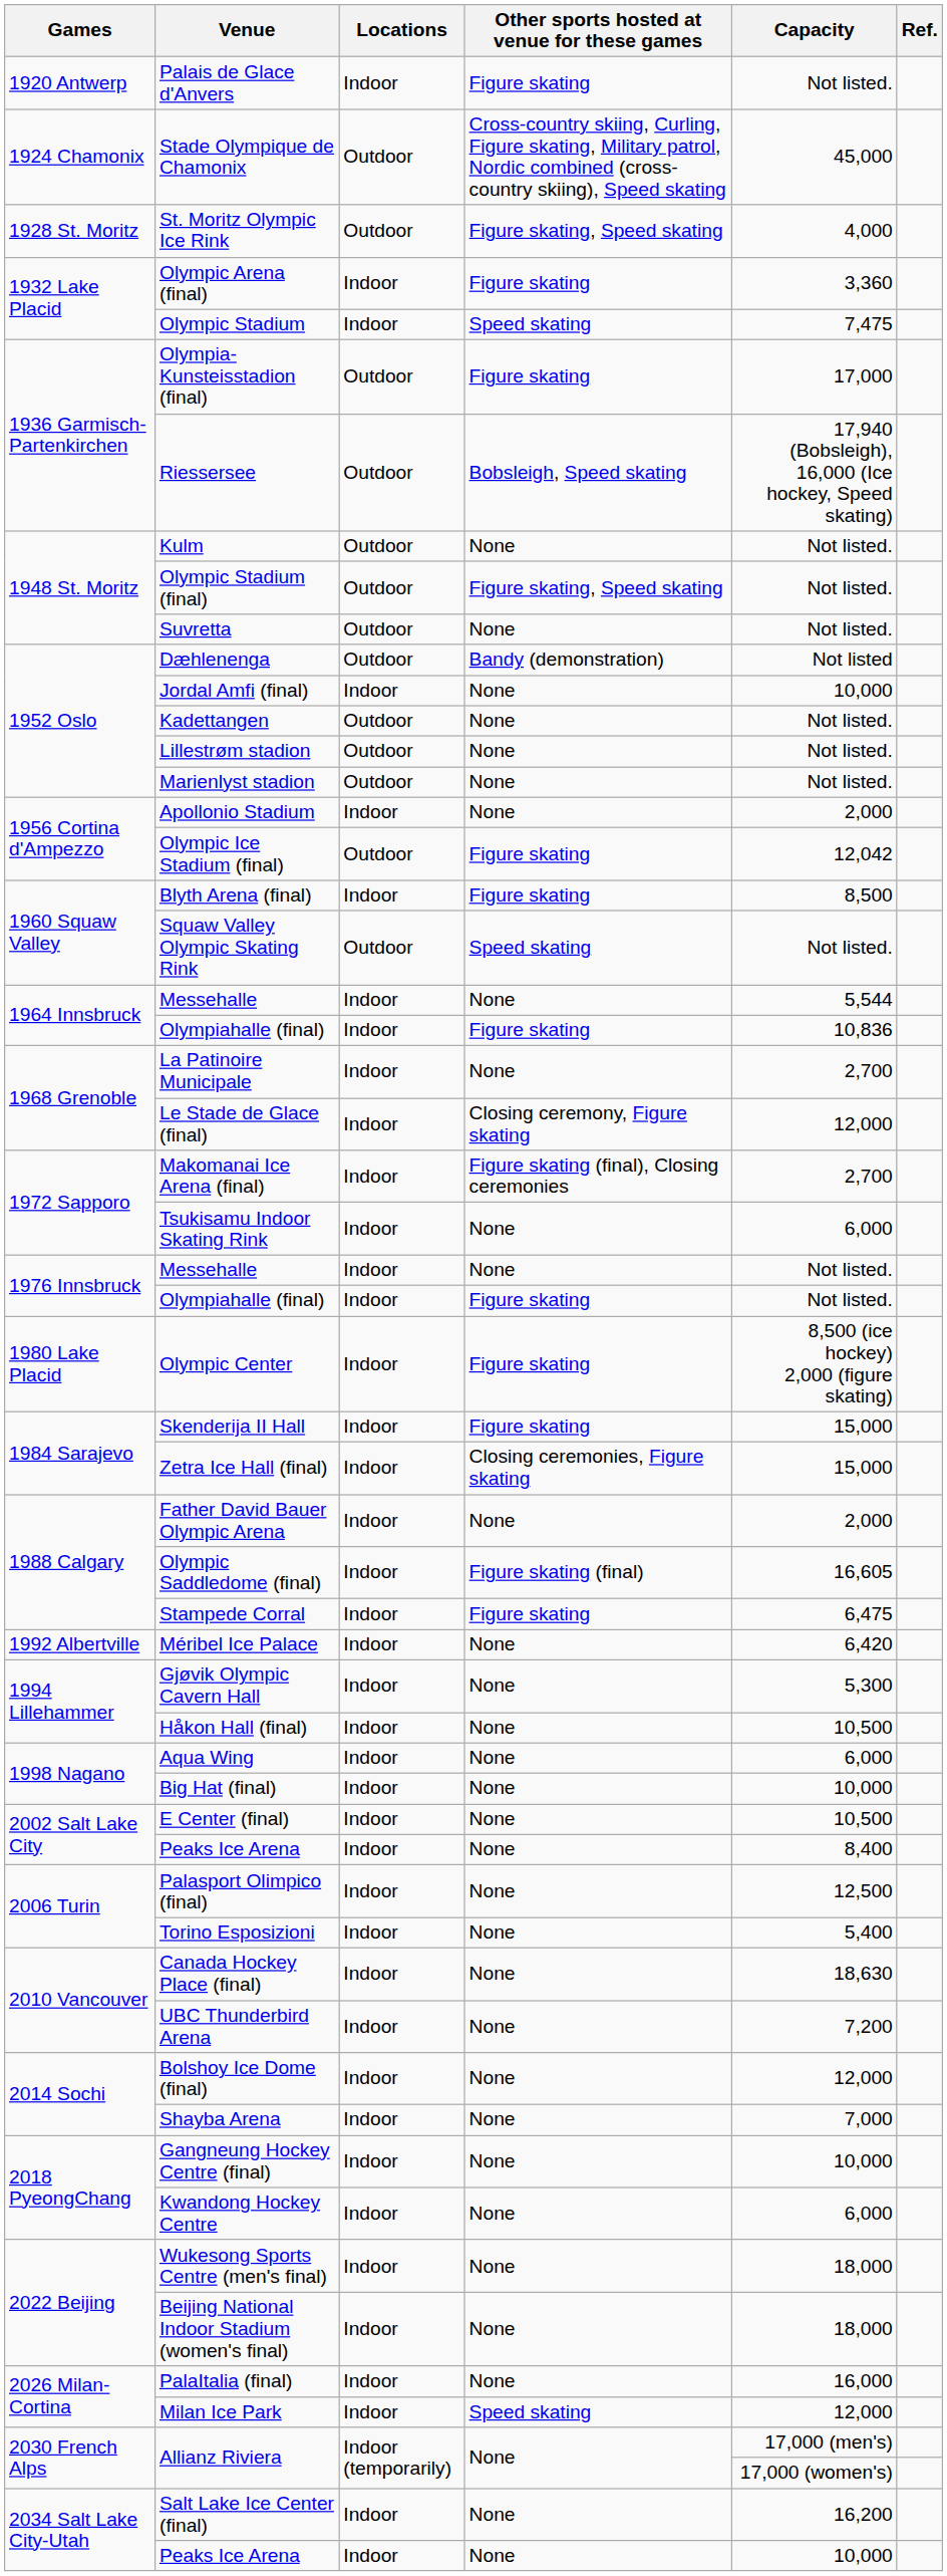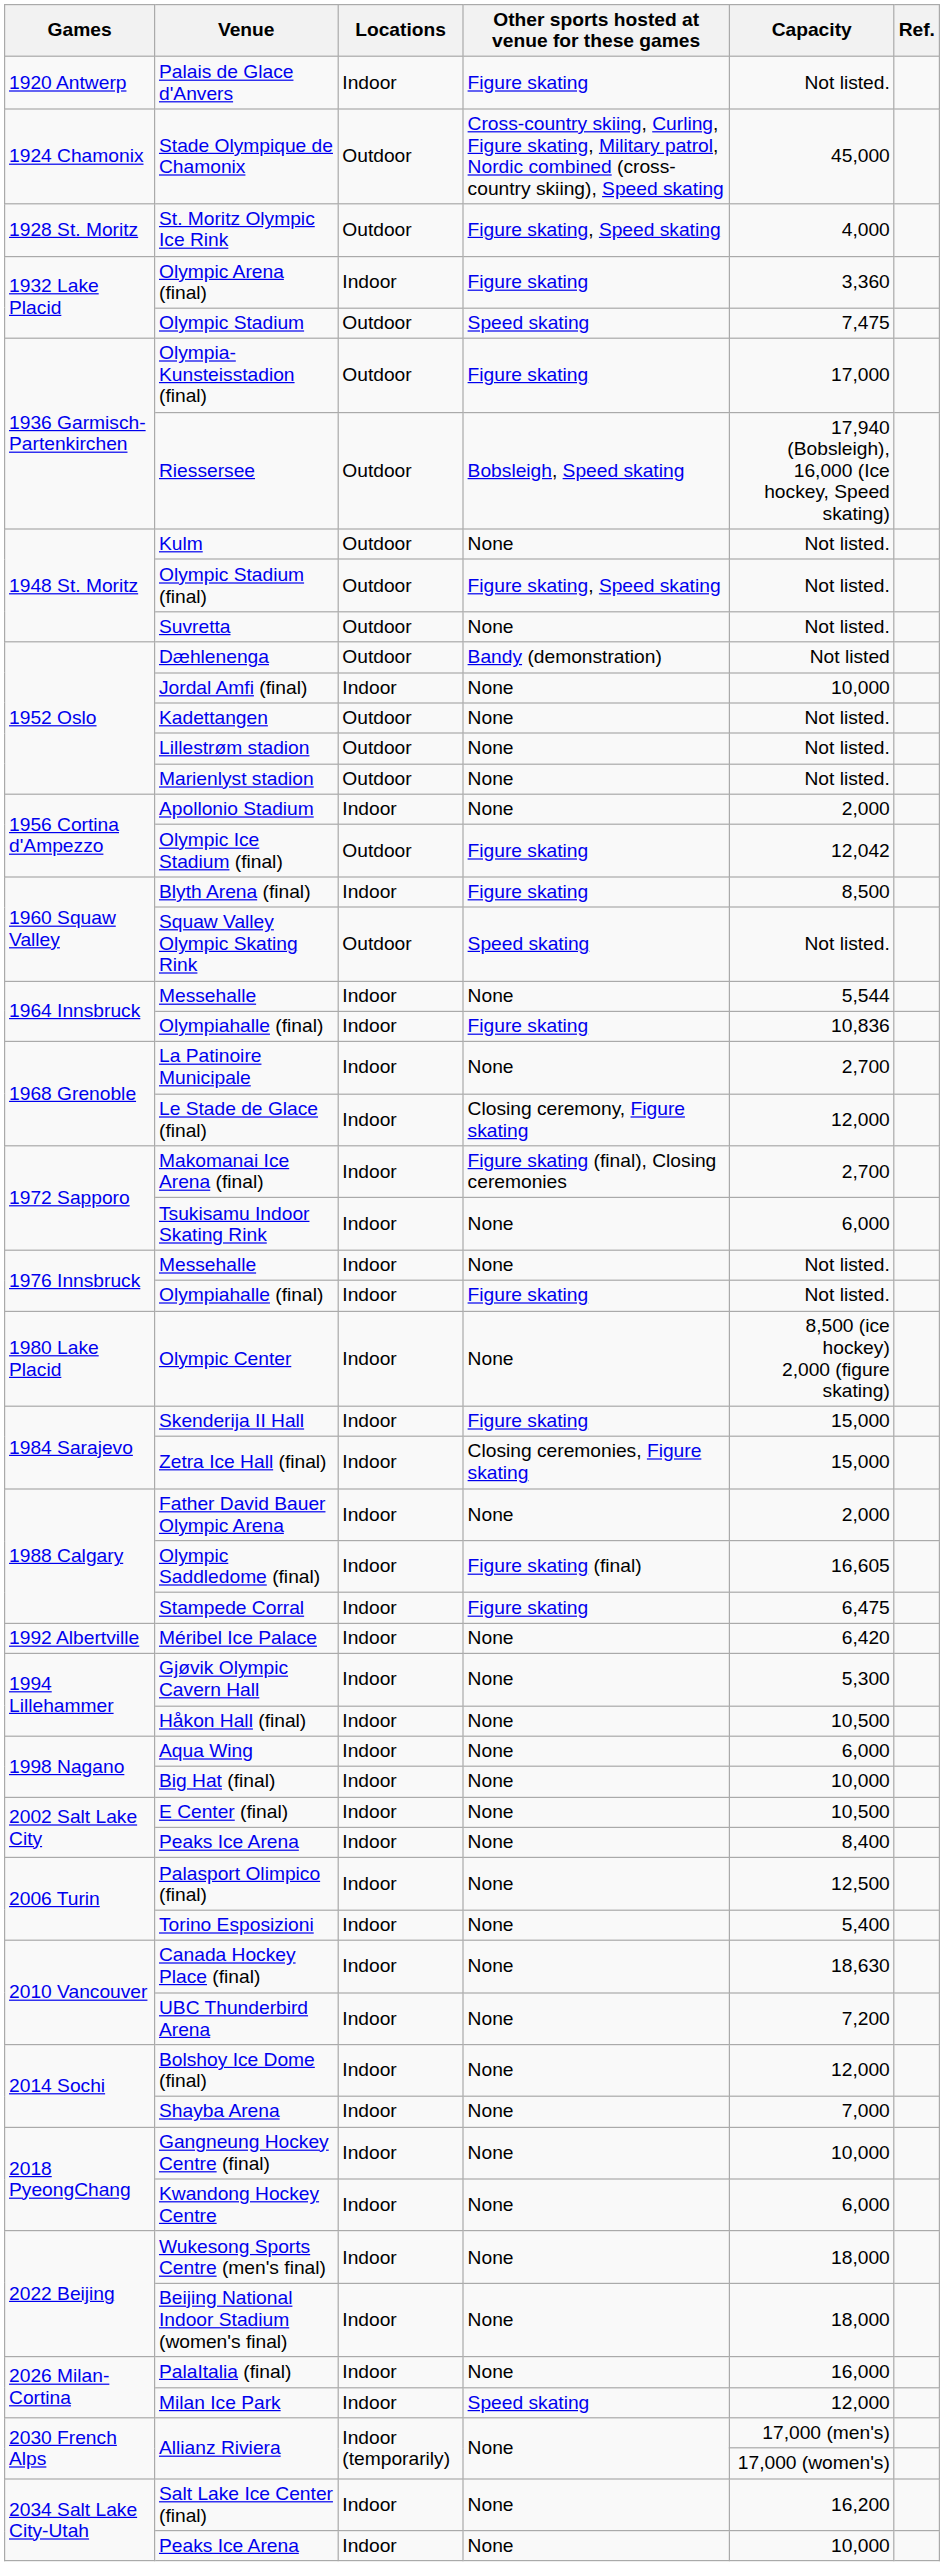 <table class="wikitable sortable" width=780px>
 <tr>
 <th>Games</th>
 <th>Venue</th>
 <th>Locations</th>
 <th>Other sports hosted at venue for these games</th>
 <th>Capacity</th>
 <th>Ref.</th>
 </tr>
 <tr>
 <td><a href='#'>1920 Antwerp</a></td>
 <td><a href='#'>Palais de Glace d'Anvers</a></td>
 <td>Indoor</td>
 <td><a href='#'>Figure skating</a></td>
 <td align="right">Not listed.</td>
 <td align=center></td>
 </tr>
 <tr>
 <td><a href='#'>1924 Chamonix</a></td>
 <td><a href='#'>Stade Olympique de Chamonix</a></td>
 <td>Outdoor</td>
 <td><a href='#'>Cross-country skiing</a>, <a href='#'>Curling</a>, <a href='#'>Figure skating</a>, <a href='#'>Military patrol</a>, <a href='#'>Nordic combined</a> (cross-country skiing), <a href='#'>Speed skating</a></td>
 <td align="right">45,000</td>
 <td align=center></td>
 </tr>
 <tr>
 <td><a href='#'>1928 St. Moritz</a></td>
 <td><a href='#'>St. Moritz Olympic Ice Rink</a></td>
 <td>Outdoor</td>
 <td><a href='#'>Figure skating</a>, <a href='#'>Speed skating</a></td>
 <td align="right">4,000</td>
 <td align=center></td>
 </tr>
 <tr>
 <td rowspan="2"><a href='#'>1932 Lake Placid</a></td>
 <td><a href='#'>Olympic Arena</a> (final)</td>
 <td>Indoor</td>
 <td><a href='#'>Figure skating</a></td>
 <td align="right">3,360</td>
 <td align=center></td>
 </tr>
 <tr>
 <td><a href='#'>Olympic Stadium</a></td>
-<td>Indoor</td>
+<td>Outdoor</td>
 <td><a href='#'>Speed skating</a></td>
 <td align="right">7,475</td>
 <td align=center></td>
 </tr>
 <tr>
 <td rowspan="2"><a href='#'>1936 Garmisch-Partenkirchen</a></td>
 <td><a href='#'>Olympia-Kunsteisstadion</a> (final)</td>
 <td>Outdoor</td>
 <td><a href='#'>Figure skating</a></td>
 <td align="right">17,000</td>
 <td align=center></td>
 </tr>
 <tr>
 <td><a href='#'>Riessersee</a></td>
 <td>Outdoor</td>
 <td><a href='#'>Bobsleigh</a>, <a href='#'>Speed skating</a></td>
 <td align="right">17,940 (Bobsleigh), 16,000 (Ice hockey, Speed skating)</td>
 <td align=center></td>
 </tr>
 <tr>
 <td rowspan="3"><a href='#'>1948 St. Moritz</a></td>
 <td><a href='#'>Kulm</a></td>
 <td>Outdoor</td>
 <td>None</td>
 <td align="right">Not listed.</td>
 <td align=center></td>
 </tr>
 <tr>
 <td><a href='#'>Olympic Stadium</a> (final)</td>
 <td>Outdoor</td>
 <td><a href='#'>Figure skating</a>, <a href='#'>Speed skating</a></td>
 <td align="right">Not listed.</td>
 <td align=center></td>
 </tr>
 <tr>
 <td><a href='#'>Suvretta</a></td>
 <td>Outdoor</td>
 <td>None</td>
 <td align="right">Not listed.</td>
 <td align=center></td>
 </tr>
 <tr>
 <td rowspan="5"><a href='#'>1952 Oslo</a></td>
 <td><a href='#'>Dæhlenenga</a></td>
 <td>Outdoor</td>
 <td><a href='#'>Bandy</a> (demonstration)</td>
 <td align="right">Not listed</td>
 <td align=center></td>
 </tr>
 <tr>
 <td><a href='#'>Jordal Amfi</a> (final)</td>
 <td>Indoor</td>
 <td>None</td>
 <td align="right">10,000</td>
 <td align=center></td>
 </tr>
 <tr>
 <td><a href='#'>Kadettangen</a></td>
 <td>Outdoor</td>
 <td>None</td>
 <td align="right">Not listed.</td>
 <td align=center></td>
 </tr>
 <tr>
 <td><a href='#'>Lillestrøm stadion</a></td>
 <td>Outdoor</td>
 <td>None</td>
 <td align="right">Not listed.</td>
 <td align=center></td>
 </tr>
 <tr>
 <td><a href='#'>Marienlyst stadion</a></td>
 <td>Outdoor</td>
 <td>None</td>
 <td align="right">Not listed.</td>
 <td align=center></td>
 </tr>
 <tr>
 <td rowspan="2"><a href='#'>1956 Cortina d'Ampezzo</a></td>
 <td><a href='#'>Apollonio Stadium</a></td>
 <td>Indoor</td>
 <td>None</td>
 <td align="right">2,000</td>
 <td align=center></td>
 </tr>
 <tr>
 <td><a href='#'>Olympic Ice Stadium</a> (final)</td>
 <td>Outdoor</td>
 <td><a href='#'>Figure skating</a></td>
 <td align="right">12,042</td>
 <td align=center></td>
 </tr>
 <tr>
 <td rowspan="2"><a href='#'>1960 Squaw Valley</a></td>
 <td><a href='#'>Blyth Arena</a> (final)</td>
 <td>Indoor</td>
 <td><a href='#'>Figure skating</a></td>
 <td align="right">8,500</td>
 <td align=center></td>
 </tr>
 <tr>
 <td><a href='#'>Squaw Valley Olympic Skating Rink</a></td>
 <td>Outdoor</td>
 <td><a href='#'>Speed skating</a></td>
 <td align="right">Not listed.</td>
 <td align=center></td>
 </tr>
 <tr>
 <td rowspan="2"><a href='#'>1964 Innsbruck</a></td>
 <td><a href='#'>Messehalle</a></td>
 <td>Indoor</td>
 <td>None</td>
 <td align="right">5,544</td>
 <td align=center></td>
 </tr>
 <tr>
 <td><a href='#'>Olympiahalle</a> (final)</td>
 <td>Indoor</td>
 <td><a href='#'>Figure skating</a></td>
 <td align="right">10,836</td>
 <td align=center></td>
 </tr>
 <tr>
 <td rowspan="2"><a href='#'>1968 Grenoble</a></td>
 <td><a href='#'>La Patinoire Municipale</a></td>
 <td>Indoor</td>
 <td>None</td>
 <td align="right">2,700</td>
 <td align=center></td>
 </tr>
 <tr>
 <td><a href='#'>Le Stade de Glace</a> (final)</td>
 <td>Indoor</td>
 <td>Closing ceremony, <a href='#'>Figure skating</a></td>
 <td align="right">12,000</td>
 <td align=center></td>
 </tr>
 <tr>
 <td rowspan="2"><a href='#'>1972 Sapporo</a></td>
 <td><a href='#'>Makomanai Ice Arena</a> (final)</td>
 <td>Indoor</td>
 <td><a href='#'>Figure skating</a> (final), Closing ceremonies</td>
 <td align="right">2,700</td>
 <td align=center></td>
 </tr>
 <tr>
 <td><a href='#'>Tsukisamu Indoor Skating Rink</a></td>
 <td>Indoor</td>
 <td>None</td>
 <td align="right">6,000</td>
 <td align=center></td>
 </tr>
 <tr>
 <td rowspan="2"><a href='#'>1976 Innsbruck</a></td>
 <td><a href='#'>Messehalle</a></td>
 <td>Indoor</td>
 <td>None</td>
 <td align="right">Not listed.</td>
 <td align=center></td>
 </tr>
 <tr>
 <td><a href='#'>Olympiahalle</a> (final)</td>
 <td>Indoor</td>
 <td><a href='#'>Figure skating</a></td>
 <td align="right">Not listed.</td>
 <td align=center></td>
 </tr>
 <tr>
 <td><a href='#'>1980 Lake Placid</a></td>
 <td><a href='#'>Olympic Center</a></td>
 <td>Indoor</td>
-<td><a href='#'>Figure skating</a></td>
+<td>None</td>
 <td align="right">8,500 (ice hockey)<br>2,000 (figure skating)</td>
 <td align=center></td>
 </tr>
 <tr>
 <td rowspan="2"><a href='#'>1984 Sarajevo</a></td>
 <td><a href='#'>Skenderija II Hall</a></td>
 <td>Indoor</td>
 <td><a href='#'>Figure skating</a></td>
 <td align="right">15,000</td>
 <td align=center></td>
 </tr>
 <tr>
 <td><a href='#'>Zetra Ice Hall</a> (final)</td>
 <td>Indoor</td>
 <td>Closing ceremonies, <a href='#'>Figure skating</a></td>
 <td align="right">15,000</td>
 <td align=center></td>
 </tr>
 <tr>
 <td rowspan="3"><a href='#'>1988 Calgary</a></td>
 <td><a href='#'>Father David Bauer Olympic Arena</a></td>
 <td>Indoor</td>
 <td>None</td>
 <td align="right">2,000</td>
 <td align=center></td>
 </tr>
 <tr>
 <td><a href='#'>Olympic Saddledome</a> (final)</td>
 <td>Indoor</td>
 <td><a href='#'>Figure skating</a> (final)</td>
 <td align="right">16,605</td>
 <td align=center></td>
 </tr>
 <tr>
 <td><a href='#'>Stampede Corral</a></td>
 <td>Indoor</td>
 <td><a href='#'>Figure skating</a></td>
 <td align="right">6,475</td>
 <td align=center></td>
 </tr>
 <tr>
 <td><a href='#'>1992 Albertville</a></td>
 <td><a href='#'>Méribel Ice Palace</a></td>
 <td>Indoor</td>
 <td>None</td>
 <td align="right">6,420</td>
 <td align=center></td>
 </tr>
 <tr>
 <td rowspan="2"><a href='#'>1994 Lillehammer</a></td>
 <td><a href='#'>Gjøvik Olympic Cavern Hall</a></td>
 <td>Indoor</td>
 <td>None</td>
 <td align="right">5,300</td>
 <td align=center></td>
 </tr>
 <tr>
 <td><a href='#'>Håkon Hall</a> (final)</td>
 <td>Indoor</td>
 <td>None</td>
 <td align="right">10,500</td>
 <td align=center></td>
 </tr>
 <tr>
 <td rowspan="2"><a href='#'>1998 Nagano</a></td>
 <td><a href='#'>Aqua Wing</a></td>
 <td>Indoor</td>
 <td>None</td>
 <td align="right">6,000</td>
 <td align=center></td>
 </tr>
 <tr>
 <td><a href='#'>Big Hat</a> (final)</td>
 <td>Indoor</td>
 <td>None</td>
 <td align="right">10,000</td>
 <td align=center></td>
 </tr>
 <tr>
 <td rowspan="2"><a href='#'>2002 Salt Lake City</a></td>
 <td><a href='#'>E Center</a> (final)</td>
 <td>Indoor</td>
 <td>None</td>
 <td align="right">10,500</td>
 <td align=center></td>
 </tr>
 <tr>
 <td><a href='#'>Peaks Ice Arena</a></td>
 <td>Indoor</td>
 <td>None</td>
 <td align="right">8,400</td>
 <td align=center></td>
 </tr>
 <tr>
 <td rowspan="2"><a href='#'>2006 Turin</a></td>
 <td><a href='#'>Palasport Olimpico</a> (final)</td>
 <td>Indoor</td>
 <td>None</td>
 <td align="right">12,500</td>
 <td align=center></td>
 </tr>
 <tr>
 <td><a href='#'>Torino Esposizioni</a></td>
 <td>Indoor</td>
 <td>None</td>
 <td align="right">5,400</td>
 <td align=center></td>
 </tr>
 <tr>
 <td rowspan="2"><a href='#'>2010 Vancouver</a></td>
 <td><a href='#'>Canada Hockey Place</a> (final)</td>
 <td>Indoor</td>
 <td>None</td>
 <td align="right">18,630</td>
 <td align=center></td>
 </tr>
 <tr>
 <td><a href='#'>UBC Thunderbird Arena</a></td>
 <td>Indoor</td>
 <td>None</td>
 <td align="right">7,200</td>
 <td align=center></td>
 </tr>
 <tr>
 <td rowspan="2"><a href='#'>2014 Sochi</a></td>
 <td><a href='#'>Bolshoy Ice Dome</a> (final)</td>
 <td>Indoor</td>
 <td>None</td>
 <td align="right">12,000</td>
 <td align=center></td>
 </tr>
 <tr>
 <td><a href='#'>Shayba Arena</a></td>
 <td>Indoor</td>
 <td>None</td>
 <td align="right">7,000</td>
 <td align=center></td>
 </tr>
 <tr>
 <td rowspan="2"><a href='#'>2018 PyeongChang</a></td>
 <td><a href='#'>Gangneung Hockey Centre</a> (final)</td>
 <td>Indoor</td>
 <td>None</td>
 <td align="right">10,000</td>
 <td align=center></td>
 </tr>
 <tr>
 <td><a href='#'>Kwandong Hockey Centre</a></td>
 <td>Indoor</td>
 <td>None</td>
 <td align="right">6,000</td>
 <td align=center></td>
 </tr>
 <tr>
 <td rowspan="2"><a href='#'>2022 Beijing</a></td>
 <td><a href='#'>Wukesong Sports Centre</a> (men's final)</td>
 <td>Indoor</td>
 <td>None</td>
 <td align="right">18,000</td>
 <td></td>
 </tr>
 <tr>
 <td><a href='#'>Beijing National Indoor Stadium</a> (women's final)</td>
 <td>Indoor</td>
 <td>None</td>
 <td align="right">18,000</td>
 <td></td>
 </tr>
 <tr>
 <td rowspan="2"><a href='#'>2026 Milan-Cortina</a></td>
 <td><a href='#'>PalaItalia</a> (final)</td>
 <td>Indoor</td>
 <td>None</td>
 <td align="right">16,000</td>
 <td></td>
 </tr>
 <tr>
 <td><a href='#'>Milan Ice Park</a></td>
 <td>Indoor</td>
 <td><a href='#'>Speed skating</a></td>
 <td align="right">12,000</td>
 <td></td>
 </tr>
 <tr>
 <td rowspan="2"><a href='#'>2030 French Alps</a></td>
 <td rowspan="2"><a href='#'>Allianz Riviera</a></td>
 <td rowspan="2">Indoor (temporarily)</td>
 <td rowspan="2">None</td>
 <td align="right">17,000 (men's)</td>
 <td></td>
 </tr>
 <tr>
 <td align="right">17,000 (women's)</td>
 <td></td>
 </tr>
 <tr>
 <td rowspan="2"><a href='#'>2034 Salt Lake City-Utah</a></td>
 <td><a href='#'>Salt Lake Ice Center</a> (final)</td>
 <td>Indoor</td>
 <td>None</td>
 <td align="right">16,200</td>
 <td align=center></td>
 </tr>
 <tr>
 <td><a href='#'>Peaks Ice Arena</a></td>
 <td>Indoor</td>
 <td>None</td>
 <td align="right">10,000</td>
 <td align=center></td>
 </tr>
 </table>
